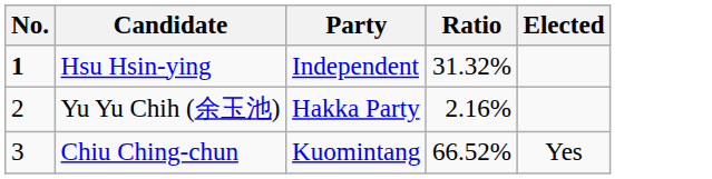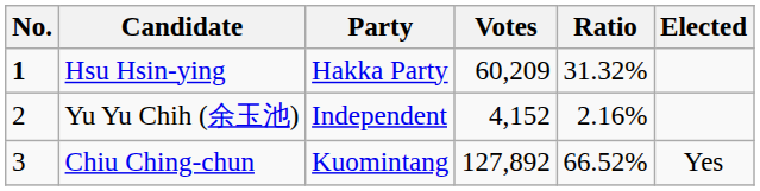 <table class=wikitable>
 <tr>
 <th>No.</th>
 <th>Candidate</th>
 <th>Party</th>
+<th>Votes</th>
 <th>Ratio</th>
 <th>Elected</th>
 </tr>
 <tr>
 <td><strong>1</strong></td>
 <td><a href='#'>Hsu Hsin-ying</a></td>
-<td><a href='#'>Independent</a></td>
+<td><a href='#'>Hakka Party</a></td>
+<td align="right">60,209</td>
 <td align="right">31.32%</td>
 <td></td>
 </tr>
 <tr>
 <td>2</td>
 <td>Yu Yu Chih  (<a href='#'>余玉池</a>)</td>
-<td><a href='#'>Hakka Party</a></td>
+<td><a href='#'>Independent</a></td>
+<td align="right">4,152</td>
 <td align="right">2.16%</td>
 <td></td>
 </tr>
 <tr>
 <td>3</td>
 <td><a href='#'>Chiu Ching-chun</a></td>
 <td><a href='#'>Kuomintang</a></td>
+<td align="right">127,892</td>
 <td align="right">66.52%</td>
 <td align="center">Yes</td>
 </tr>
 </table>
